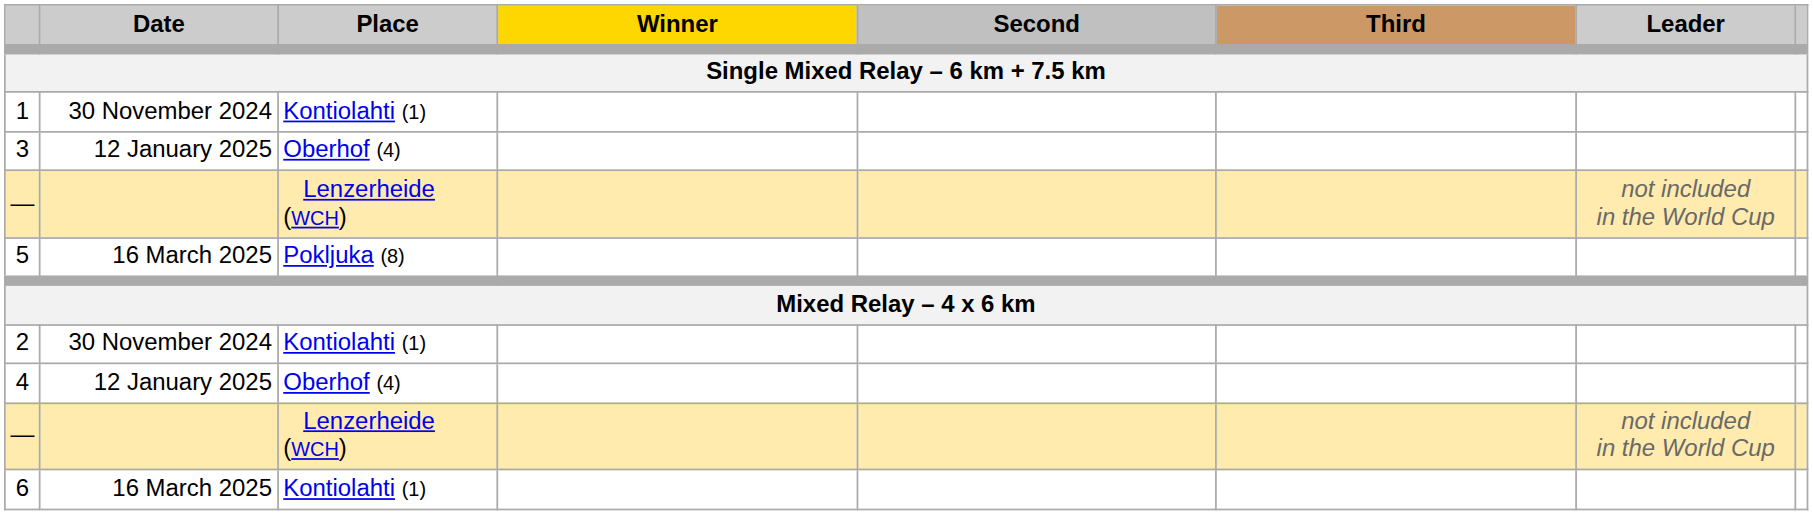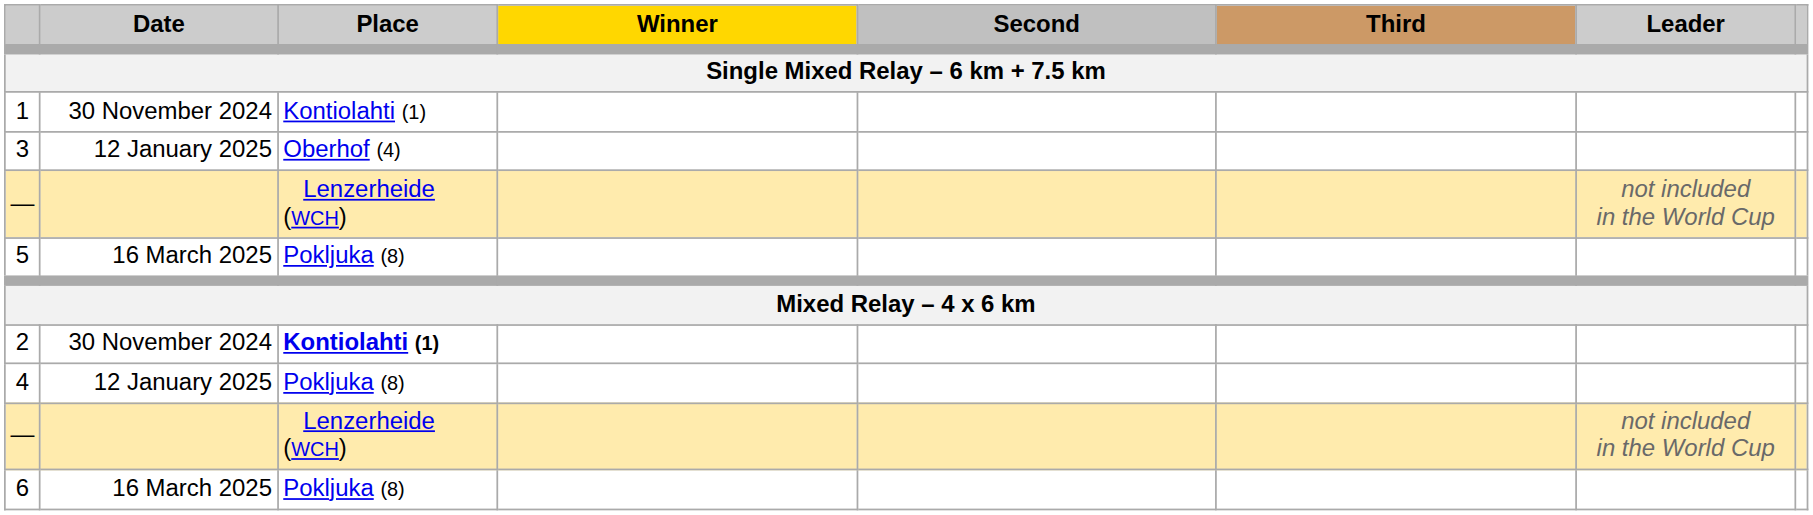 <table class="wikitable plainrowheaders" style="background:#fff; font-size:86%; line-height:16px; border:grey solid 1px; border-collapse:collapse;">
 <tr>
 <th scope="col" style="background:#ccc; width=5 px;"></th>
 <th scope="col" style="background:#ccc; width:130px;">Date</th>
 <th scope="col" style="background:#ccc; width:120px;">Place <br> </th>
 <th scope="col" style="background:gold; width:200px;">Winner</th>
 <th scope="col" style="background:silver; width:200px;">Second</th>
 <th scope="col" style="background:#c96; width:200px;">Third</th>
 <th scope="col" style="background:#ccc; width:120px;">Leader <br> </th>
 <th scope="col" style="background:#ccc; width=20 px;"></th>
 </tr>
 <tr style="background:#EEEEEE;">
 <th scope="col" colspan=8 width=40px style="border-top-width:6px"><strong>Single Mixed Relay – 6 km + 7.5 km</strong></th>
 </tr>
 <tr>
 <td align="center">1</td>
 <td align="right">30 November 2024</td>
 <td> <a href='#'>Kontiolahti</a> <small>(1)</small></td>
 <td></td>
 <td></td>
 <td></td>
 <td></td>
 <td></td>
 </tr>
 <tr>
 <td align="center">3</td>
 <td align="right">12 January 2025</td>
 <td> <a href='#'>Oberhof</a> <small>(4)</small></td>
 <td></td>
 <td></td>
 <td></td>
 <td></td>
 <td></td>
 </tr>
 <tr style="background:#FFEBAD">
 <td align="center">—</td>
 <td align="right"></td>
 <td>   <a href='#'>Lenzerheide</a> (<small><a href='#'>WCH</a></small>)</td>
 <td> </td>
 <td> </td>
 <td> </td>
 <td align="center" style=color:#696969><em>not included<br>in the World Cup</em></td>
 <td></td>
 </tr>
 <tr>
 <td align="center">5</td>
 <td align="right">16 March 2025</td>
 <td> <a href='#'>Pokljuka</a> <small>(8)</small></td>
 <td> </td>
 <td></td>
 <td></td>
 <td></td>
 <td></td>
 </tr>
 <tr style="background:#EEEEEE;">
 <th scope="col" colspan=8 width=40px style="border-top-width:6px"><strong>Mixed Relay – 4 x 6 km</strong></th>
 </tr>
 <tr>
 <td align="center">2</td>
 <td align="right">30 November 2024</td>
-<td> <a href='#'>Kontiolahti</a> <small>(1)</small></td>
+<td><strong> <a href='#'>Kontiolahti</a> <small>(1)</small></strong></td>
 <td></td>
 <td></td>
 <td></td>
 <td></td>
 <td></td>
 </tr>
 <tr>
 <td align="center">4</td>
 <td align="right">12 January 2025</td>
-<td> <a href='#'>Oberhof</a> <small>(4)</small></td>
+<td> <a href='#'>Pokljuka</a> <small>(8)</small></td>
 <td></td>
 <td></td>
 <td></td>
 <td></td>
 <td></td>
 </tr>
 <tr style="background:#FFEBAD">
 <td align="center">—</td>
 <td align="right"></td>
 <td>   <a href='#'>Lenzerheide</a> (<small><a href='#'>WCH</a></small>)</td>
 <td> </td>
 <td> </td>
 <td> </td>
 <td align="center" style=color:#696969><em>not included<br>in the World Cup</em></td>
 <td></td>
 </tr>
 <tr>
 <td align="center">6</td>
 <td align="right">16 March 2025</td>
-<td> <a href='#'>Kontiolahti</a> <small>(1)</small></td>
+<td> <a href='#'>Pokljuka</a> <small>(8)</small></td>
 <td></td>
 <td></td>
 <td></td>
 <td></td>
 <td></td>
 </tr>
 </table>
